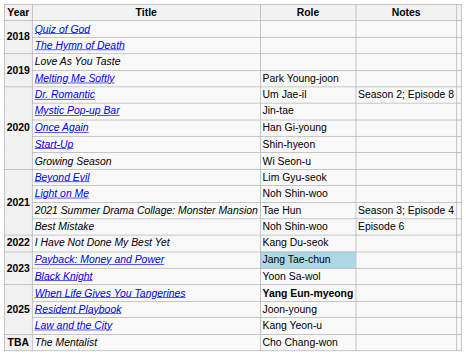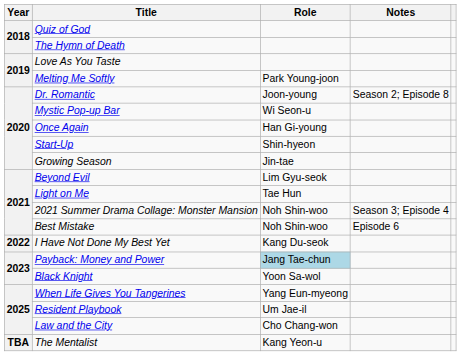 <table class="wikitable sortable plainrowheaders">
 <tr>
 <th>Year</th>
 <th>Title</th>
 <th>Role</th>
 <th scope="col" class="unsortable">Notes</th>
 <th scope="col" class="unsortable"></th>
 </tr>
 <tr>
 <th rowspan="2" scope="row">2018</th>
 <td><em><a href='#'>Quiz of God</a></em></td>
 <td></td>
 <td></td>
 <td></td>
 </tr>
 <tr>
 <td><em><a href='#'>The Hymn of Death</a></em></td>
 <td></td>
 <td></td>
 <td></td>
 </tr>
 <tr>
 <th rowspan="2" scope="row">2019</th>
 <td><em>Love As You Taste</em></td>
 <td></td>
 <td></td>
 <td style="text-align:center"></td>
 </tr>
 <tr>
 <td><em><a href='#'>Melting Me Softly</a></em></td>
 <td>Park Young-joon</td>
 <td></td>
 <td></td>
 </tr>
 <tr>
 <th rowspan="5" scope="row">2020</th>
 <td><em><a href='#'>Dr. Romantic</a></em></td>
-<td>Um Jae-il</td>
+<td>Joon-young</td>
 <td>Season 2; Episode 8</td>
 <td style="text-align:center"></td>
 </tr>
 <tr>
 <td><em><a href='#'>Mystic Pop-up Bar</a></em></td>
-<td>Jin-tae</td>
+<td>Wi Seon-u</td>
 <td></td>
 <td></td>
 </tr>
 <tr>
 <td><em><a href='#'>Once Again</a></em></td>
 <td>Han Gi-young</td>
 <td></td>
 <td></td>
 </tr>
 <tr>
 <td><em><a href='#'>Start-Up</a></em></td>
 <td>Shin-hyeon</td>
 <td></td>
 <td style="text-align:center"></td>
 </tr>
 <tr>
 <td><em>Growing Season</em></td>
-<td>Wi Seon-u</td>
+<td>Jin-tae</td>
 <td></td>
 <td></td>
 </tr>
 <tr>
 <th rowspan="4" scope="row">2021</th>
 <td><em><a href='#'>Beyond Evil</a></em></td>
 <td>Lim Gyu-seok</td>
 <td></td>
 <td style="text-align:center"></td>
 </tr>
 <tr>
 <td><em><a href='#'>Light on Me</a></em></td>
-<td>Noh Shin-woo</td>
+<td>Tae Hun</td>
 <td></td>
 <td style="text-align:center"></td>
 </tr>
 <tr>
 <td><em>2021 Summer Drama Collage: Monster Mansion</em></td>
-<td>Tae Hun</td>
+<td>Noh Shin-woo</td>
 <td>Season 3; Episode 4</td>
 <td></td>
 </tr>
 <tr>
 <td><em>Best Mistake</em></td>
 <td>Noh Shin-woo</td>
 <td>Episode 6</td>
 <td></td>
 </tr>
 <tr>
 <th scope="row">2022</th>
 <td><em>I Have Not Done My Best Yet</em></td>
 <td>Kang Du-seok</td>
 <td></td>
 <td></td>
 </tr>
 <tr>
 <th rowspan="2" scope="row">2023</th>
 <td><em><a href='#'>Payback: Money and Power</a></em></td>
 <td style="background: lightblue;">Jang Tae-chun</td>
 <td></td>
 <td style="text-align:center"></td>
 </tr>
 <tr>
 <td><em><a href='#'>Black Knight</a></em></td>
 <td>Yoon Sa-wol</td>
 <td></td>
 <td style="text-align:center"></td>
 </tr>
 <tr>
 <th rowspan="3" scope="row">2025</th>
 <td><em><a href='#'>When Life Gives You Tangerines</a></em></td>
-<td><strong>Yang Eun-myeong</strong></td>
+<td>Yang Eun-myeong</td>
 <td></td>
 <td style="text-align:center"></td>
 </tr>
 <tr>
 <td><em><a href='#'>Resident Playbook</a></em></td>
-<td>Joon-young</td>
+<td>Um Jae-il</td>
 <td></td>
 <td style="text-align:center"></td>
 </tr>
 <tr>
 <td><em><a href='#'>Law and the City</a></em></td>
-<td>Kang Yeon-u</td>
+<td>Cho Chang-won</td>
 <td></td>
 <td style="text-align:center"></td>
 </tr>
 <tr>
 <th scope="row">TBA</th>
 <td><em>The Mentalist</em></td>
-<td>Cho Chang-won</td>
+<td>Kang Yeon-u</td>
 <td></td>
 <td style="text-align:center"></td>
 </tr>
 </table>
